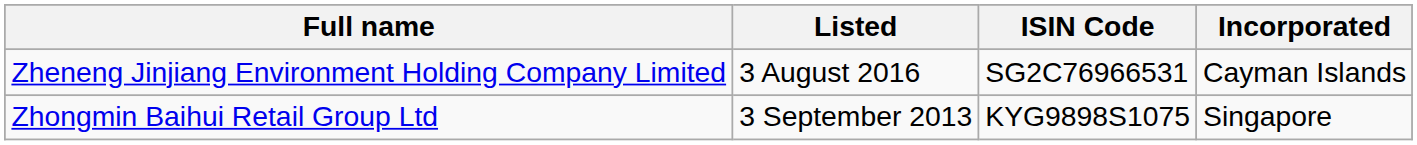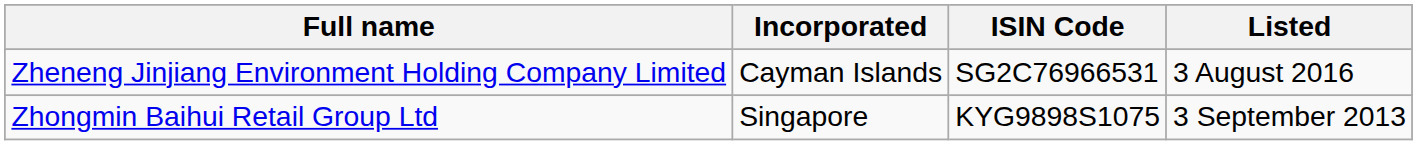 <table class="wikitable">
 <tr>
 <th>Full name</th>
+<th>Incorporated</th>
+<th>ISIN Code</th>
 <th>Listed</th>
-<th>ISIN Code</th>
-<th>Incorporated</th>
 </tr>
 <tr>
 <td><a href='#'>Zheneng Jinjiang Environment Holding Company Limited</a></td>
+<td>Cayman Islands</td>
+<td>SG2C76966531</td>
 <td>3 August 2016</td>
-<td>SG2C76966531</td>
-<td>Cayman Islands</td>
 </tr>
 <tr>
 <td><a href='#'>Zhongmin Baihui Retail Group Ltd</a></td>
+<td>Singapore</td>
+<td>KYG9898S1075</td>
 <td>3 September 2013</td>
-<td>KYG9898S1075</td>
-<td>Singapore</td>
 </tr>
 </table>
